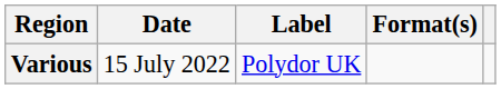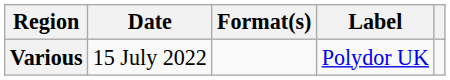 <table class="wikitable plainrowheaders">
 <tr>
 <th scope="col">Region</th>
 <th scope="col">Date</th>
+<th scope="col">Format(s)</th>
 <th scope="col">Label</th>
-<th scope="col">Format(s)</th>
 <th scope="col"></th>
 </tr>
 <tr>
 <th scope="row">Various</th>
 <td>15 July 2022</td>
+<td></td>
 <td><a href='#'>Polydor UK</a></td>
-<td></td>
 <td style="text-align:center;"></td>
 </tr>
 </table>
